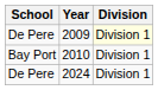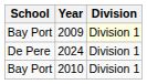 <table class="wikitable">
 <tr>
 <th>School</th>
 <th>Year</th>
 <th>Division</th>
 </tr>
 <tr>
-<td>De Pere</td>
+<td>Bay Port</td>
 <td>2009</td>
 <td style="background: lightyellow;">Division 1</td>
+</tr>
+<tr>
+<td>De Pere</td>
+<td>2024</td>
+<td>Division 1</td>
 </tr>
 <tr>
 <td>Bay Port</td>
 <td>2010</td>
 <td>Division 1</td>
 </tr>
-<tr>
-<td>De Pere</td>
-<td>2024</td>
-<td>Division 1</td>
-</tr>
 </table>
